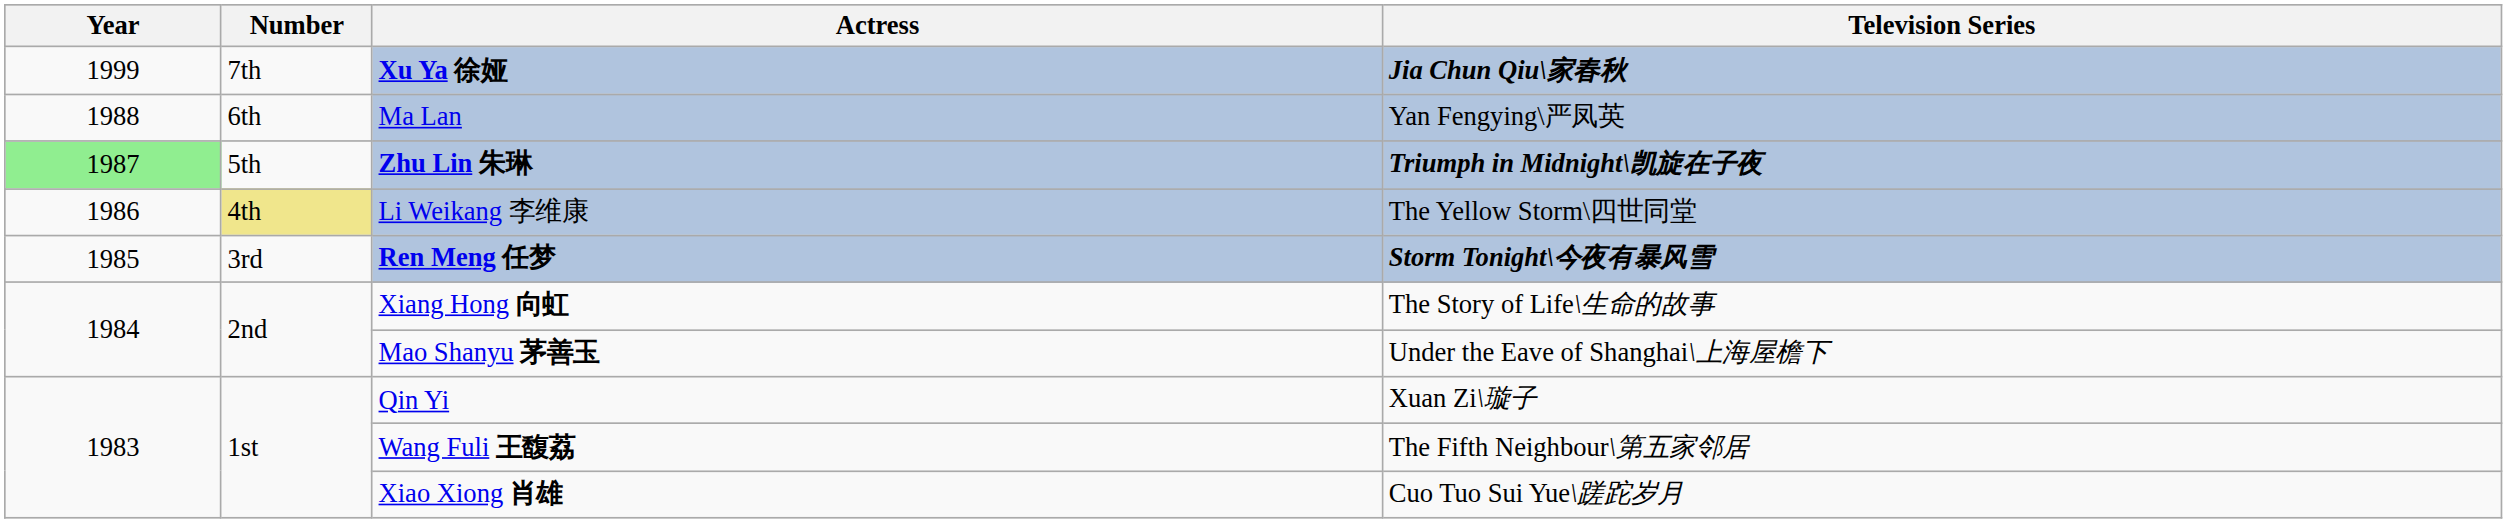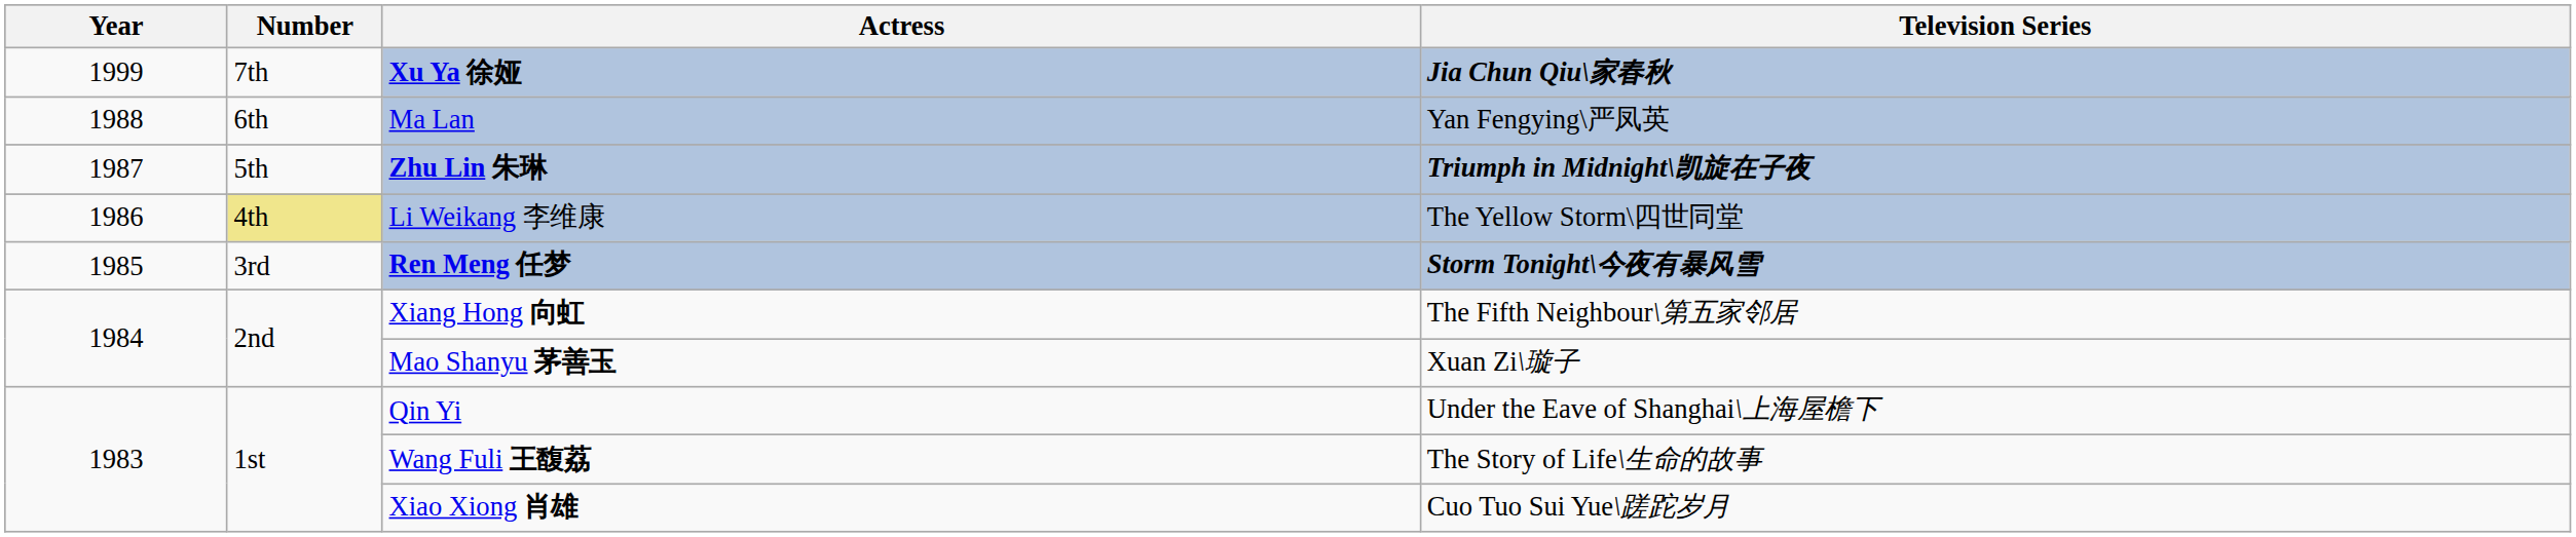 <table class="wikitable" width="95%" align="center">
 <tr>
 <th width="6%">Year</th>
 <th width="4%">Number</th>
 <th width="28%">Actress</th>
 <th width="31%">Television Series</th>
 </tr>
 <tr>
 <td rowspan="1" style="text-align:center;">1999</td>
 <td rowspan="1">7th</td>
 <td style="background:#B0C4DE;"><strong><a href='#'>Xu Ya</a> 徐娅</strong></td>
 <td style="background:#B0C4DE;"><strong><em>Jia Chun Qiu<em>\家春秋<strong></td>
 </tr>
 <tr>
 <td rowspan="1" style="text-align:center;">1988</td>
 <td rowspan="1">6th</td>
 <td style="background:#B0C4DE;"></strong><a href='#'>Ma Lan</a><strong></td>
 <td style="background:#B0C4DE;"></em></strong>Yan Fengying</em>\严凤英</strong></td>
 </tr>
 <tr>
-<td rowspan="1" style="background: lightgreen; text-align:center;">1987</td>
+<td rowspan="1" style="text-align:center;">1987</td>
 <td rowspan="1">5th</td>
 <td style="background:#B0C4DE;"><strong><a href='#'>Zhu Lin</a> 朱琳</strong></td>
 <td style="background:#B0C4DE;"><strong><em>Triumph in Midnight<em>\凯旋在子夜<strong></td>
 </tr>
 <tr>
 <td rowspan="1" style="text-align:center;">1986</td>
 <td rowspan="1" style="background: khaki;">4th</td>
 <td style="background:#B0C4DE;"></strong><a href='#'>Li Weikang</a> 李维康<strong></td>
 <td style="background:#B0C4DE;"></em></strong>The Yellow Storm</em>\四世同堂</strong></td>
 </tr>
 <tr>
 <td rowspan="1" style="text-align:center;">1985</td>
 <td rowspan="1">3rd</td>
 <td style="background:#B0C4DE;"><strong><a href='#'>Ren Meng</a> 任梦</strong></td>
 <td style="background:#B0C4DE;"><strong><em>Storm Tonight<em>\今夜有暴风雪<strong></td>
 </tr>
 <tr>
 <td rowspan="2" style="text-align:center;">1984</td>
 <td rowspan="2">2nd</td>
 <td></strong><a href='#'>Xiang Hong</a><strong> 向虹</td>
-<td></em>The Story of Life<em>\生命的故事</td>
+<td></em>The Fifth Neighbour<em>\第五家邻居</td>
 </tr>
 <tr>
 <td></strong><a href='#'>Mao Shanyu</a><strong> 茅善玉</td>
-<td></em>Under the Eave of Shanghai<em>\上海屋檐下</td>
+<td></em>Xuan Zi<em>\璇子</td>
 </tr>
 <tr>
 <td rowspan="3" style="text-align:center;">1983</td>
 <td rowspan="3">1st</td>
 <td></strong><a href='#'>Qin Yi</a><strong></td>
-<td></em>Xuan Zi<em>\璇子</td>
+<td></em>Under the Eave of Shanghai<em>\上海屋檐下</td>
 </tr>
 <tr>
 <td></strong><a href='#'>Wang Fuli</a><strong> 王馥荔</td>
-<td></em>The Fifth Neighbour<em>\第五家邻居</td>
+<td></em>The Story of Life<em>\生命的故事</td>
 </tr>
 <tr>
 <td></strong><a href='#'>Xiao Xiong</a><strong> 肖雄</td>
 <td></em>Cuo Tuo Sui Yue<em>\蹉跎岁月</td>
 </tr>
 </table>
